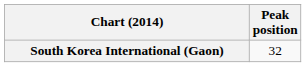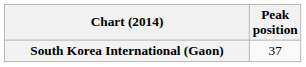 <table class="wikitable plainrowheaders sortable" style="text-align:center">
 <tr>
 <th scope="col" style="width:18em;">Chart (2014)</th>
 <th scope="col">Peak<br>position</th>
 </tr>
 <tr>
 <th scope="row">South Korea International (Gaon)</th>
-<td>32</td>
+<td>37</td>
 </tr>
 </table>
